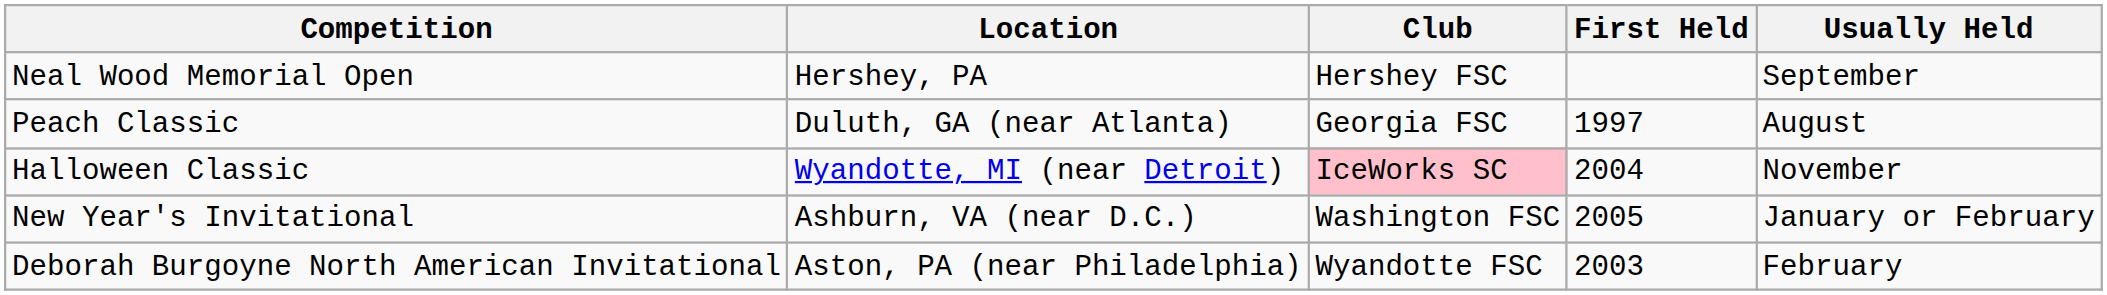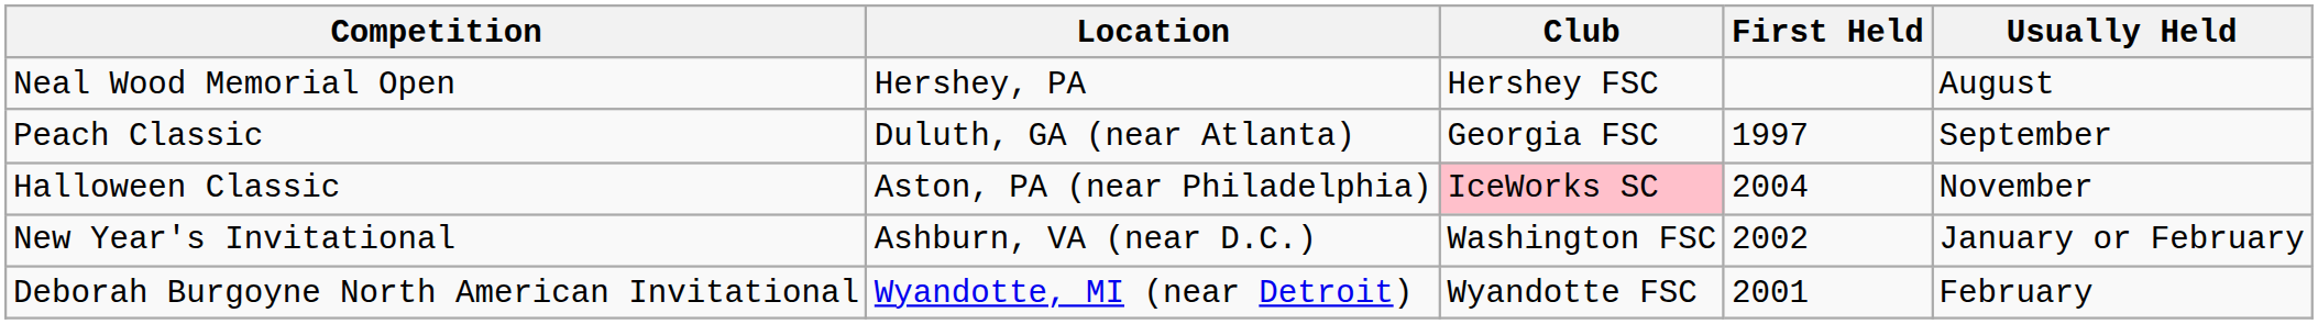 <table class="wikitable">
 <tr>
 <th>Competition</th>
 <th>Location</th>
 <th>Club</th>
 <th>First Held</th>
 <th>Usually Held</th>
 </tr>
 <tr>
 <td>Neal Wood Memorial Open</td>
 <td>Hershey, PA</td>
 <td>Hershey FSC</td>
 <td></td>
-<td>September</td>
+<td>August</td>
 </tr>
 <tr>
 <td>Peach Classic</td>
 <td>Duluth, GA (near Atlanta)</td>
 <td>Georgia FSC</td>
 <td>1997</td>
-<td>August</td>
+<td>September</td>
 </tr>
 <tr>
 <td>Halloween Classic </td>
-<td><a href='#'>Wyandotte, MI</a> (near <a href='#'>Detroit</a>)</td>
+<td>Aston, PA (near Philadelphia)</td>
 <td style="background: pink;">IceWorks SC</td>
 <td>2004</td>
 <td>November</td>
 </tr>
 <tr>
 <td>New Year's Invitational </td>
 <td>Ashburn, VA (near D.C.)</td>
 <td>Washington FSC</td>
-<td>2005</td>
+<td>2002</td>
 <td>January or February</td>
 </tr>
 <tr>
 <td>Deborah Burgoyne North American Invitational </td>
-<td>Aston, PA (near Philadelphia)</td>
+<td><a href='#'>Wyandotte, MI</a> (near <a href='#'>Detroit</a>)</td>
 <td>Wyandotte FSC</td>
-<td>2003</td>
+<td>2001</td>
 <td>February</td>
 </tr>
 </table>
